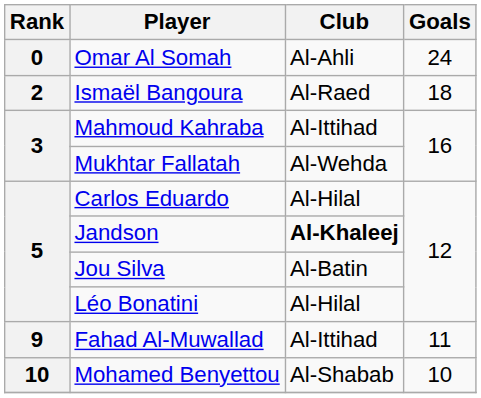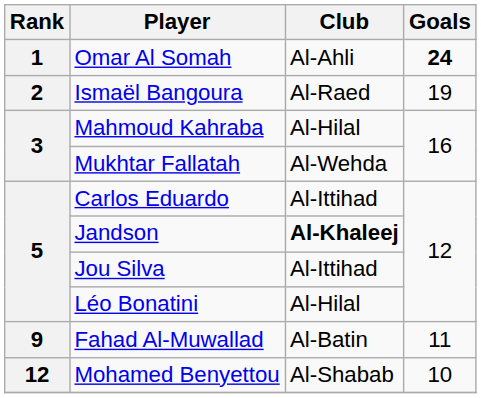 <table class=wikitable>
 <tr>
 <th>Rank</th>
 <th>Player</th>
 <th>Club</th>
 <th>Goals</th>
 </tr>
 <tr>
-<th>0</th>
+<th>1</th>
 <td> <a href='#'>Omar Al Somah</a></td>
 <td>Al-Ahli</td>
-<td align=center>24</td>
+<td align=center><strong>24</strong></td>
 </tr>
 <tr>
 <th>2</th>
 <td> <a href='#'>Ismaël Bangoura</a></td>
 <td>Al-Raed</td>
-<td align=center>18</td>
+<td align=center>19</td>
 </tr>
 <tr>
 <th rowspan=2>3</th>
 <td> <a href='#'>Mahmoud Kahraba</a></td>
-<td>Al-Ittihad</td>
+<td>Al-Hilal</td>
 <td align=center rowspan=2>16</td>
 </tr>
 <tr>
 <td> <a href='#'>Mukhtar Fallatah</a></td>
 <td>Al-Wehda</td>
 </tr>
 <tr>
 <th rowspan=4>5</th>
 <td> <a href='#'>Carlos Eduardo</a></td>
-<td>Al-Hilal</td>
+<td>Al-Ittihad</td>
 <td align=center rowspan=4>12</td>
 </tr>
 <tr>
 <td> <a href='#'>Jandson</a></td>
 <td><strong>Al-Khaleej</strong></td>
 </tr>
 <tr>
 <td> <a href='#'>Jou Silva</a></td>
-<td>Al-Batin</td>
+<td>Al-Ittihad</td>
 </tr>
 <tr>
 <td> <a href='#'>Léo Bonatini</a></td>
 <td>Al-Hilal</td>
 </tr>
 <tr>
 <th>9</th>
 <td> <a href='#'>Fahad Al-Muwallad</a></td>
-<td>Al-Ittihad</td>
+<td>Al-Batin</td>
 <td align=center>11</td>
 </tr>
 <tr>
-<th>10</th>
+<th>12</th>
 <td> <a href='#'>Mohamed Benyettou</a></td>
 <td>Al-Shabab</td>
 <td align=center>10</td>
 </tr>
 <tr>
 </tr>
 </table>
